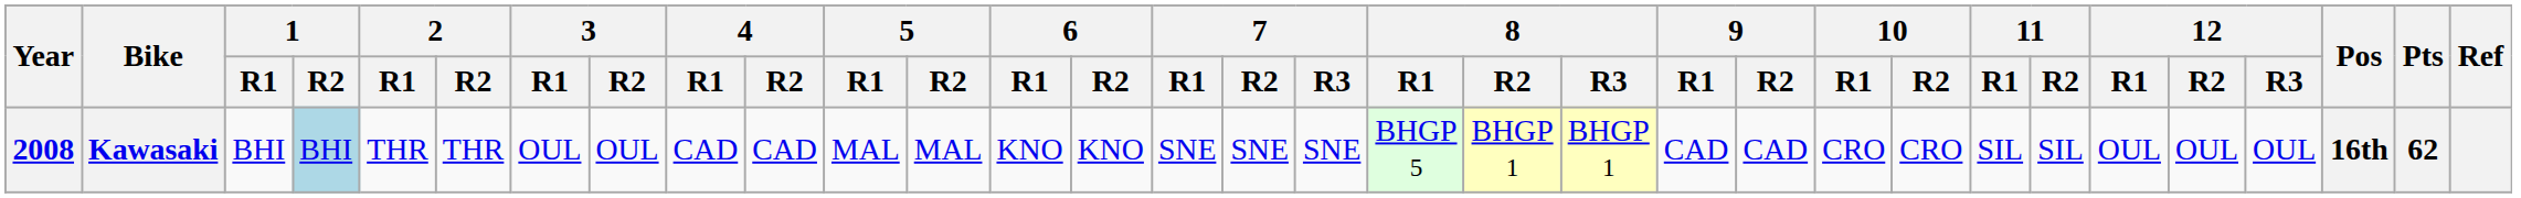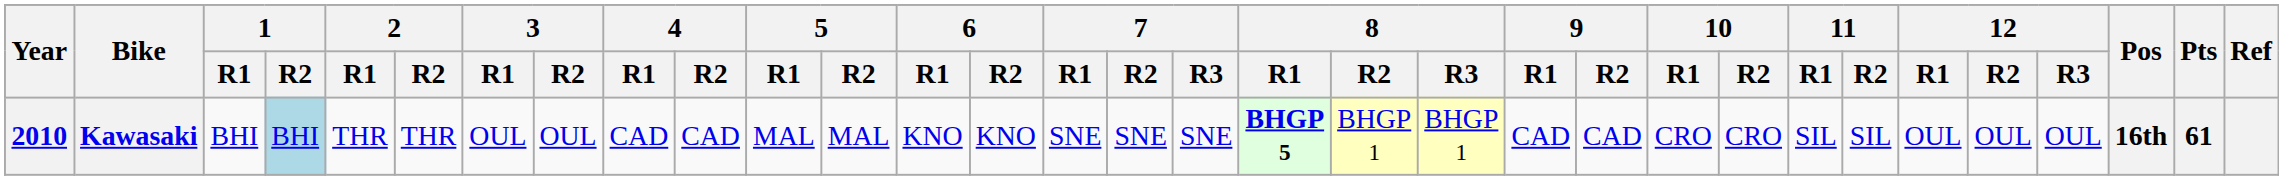 <table class="wikitable" style="text-align:center; font-size:90%">
 <tr>
 <th valign="middle" rowspan=2>Year</th>
 <th valign="middle" rowspan=2>Bike</th>
 <th colspan=2>1</th>
 <th colspan=2>2</th>
 <th colspan=2>3</th>
 <th colspan=2>4</th>
 <th colspan=2>5</th>
 <th colspan=2>6</th>
 <th colspan=3>7</th>
 <th colspan=3>8</th>
 <th colspan=2>9</th>
 <th colspan=2>10</th>
 <th colspan=2>11</th>
 <th colspan=3>12</th>
 <th rowspan=2>Pos</th>
 <th rowspan=2>Pts</th>
 <th rowspan=2>Ref</th>
 </tr>
 <tr>
 <th>R1</th>
 <th>R2</th>
 <th>R1</th>
 <th>R2</th>
 <th>R1</th>
 <th>R2</th>
 <th>R1</th>
 <th>R2</th>
 <th>R1</th>
 <th>R2</th>
 <th>R1</th>
 <th>R2</th>
 <th>R1</th>
 <th>R2</th>
 <th>R3</th>
 <th>R1</th>
 <th>R2</th>
 <th>R3</th>
 <th>R1</th>
 <th>R2</th>
 <th>R1</th>
 <th>R2</th>
 <th>R1</th>
 <th>R2</th>
 <th>R1</th>
 <th>R2</th>
 <th>R3</th>
 </tr>
 <tr>
-<th><a href='#'>2008</a></th>
+<th><a href='#'>2010</a></th>
 <th><a href='#'>Kawasaki</a></th>
 <td><a href='#'>BHI</a></td>
 <td style="background: lightblue;"><a href='#'>BHI</a></td>
 <td><a href='#'>THR</a></td>
 <td><a href='#'>THR</a></td>
 <td><a href='#'>OUL</a></td>
 <td><a href='#'>OUL</a></td>
 <td><a href='#'>CAD</a></td>
 <td><a href='#'>CAD</a></td>
 <td><a href='#'>MAL</a></td>
 <td><a href='#'>MAL</a></td>
 <td><a href='#'>KNO</a></td>
 <td><a href='#'>KNO</a></td>
 <td><a href='#'>SNE</a></td>
 <td><a href='#'>SNE</a></td>
 <td><a href='#'>SNE</a></td>
-<td style="background:#dfffdf;"><a href='#'>BHGP</a><br><small>5</small></td>
+<td style="background:#dfffdf;"><strong><a href='#'>BHGP</a><br><small>5</small></strong></td>
 <td style="background:#ffffbf;"><a href='#'>BHGP</a><br><small>1</small></td>
 <td style="background:#ffffbf;"><a href='#'>BHGP</a><br><small>1</small></td>
 <td><a href='#'>CAD</a></td>
 <td><a href='#'>CAD</a></td>
 <td><a href='#'>CRO</a></td>
 <td><a href='#'>CRO</a></td>
 <td><a href='#'>SIL</a></td>
 <td><a href='#'>SIL</a></td>
 <td><a href='#'>OUL</a></td>
 <td><a href='#'>OUL</a></td>
 <td><a href='#'>OUL</a></td>
 <th>16th</th>
-<th>62</th>
+<th>61</th>
 <th></th>
 </tr>
 </table>
